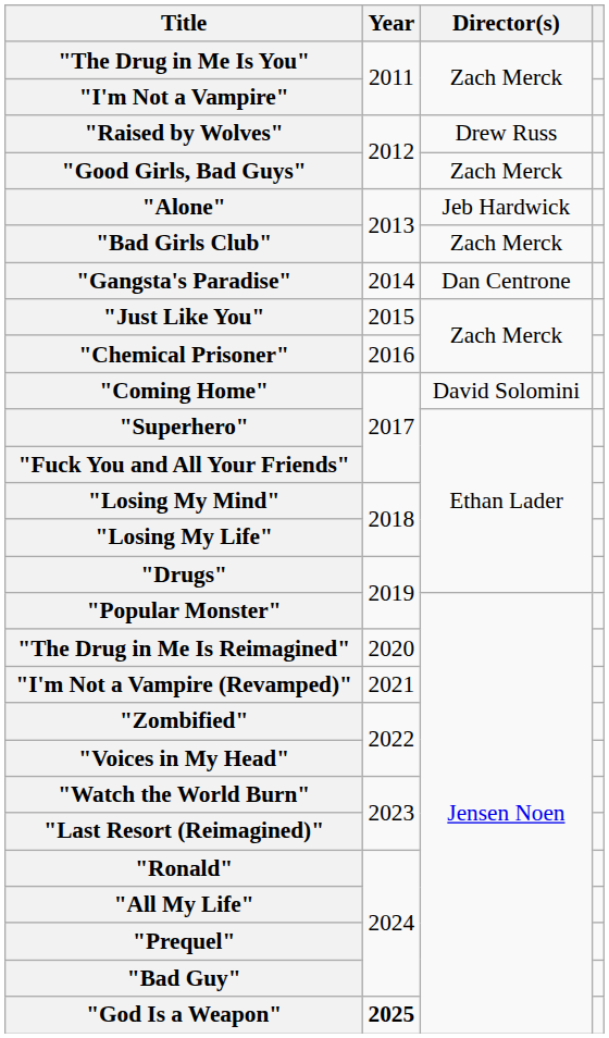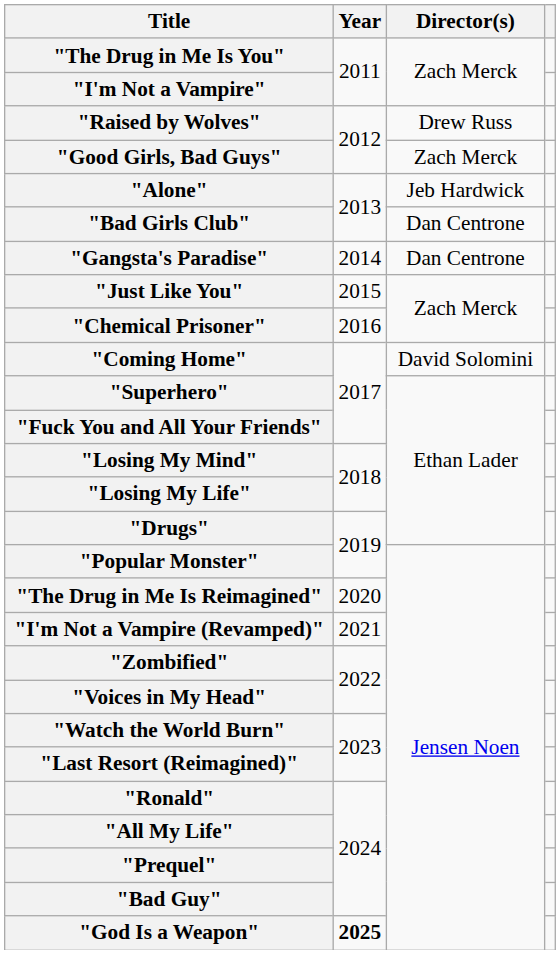 <table class="wikitable plainrowheaders" style="text-align:center;">
 <tr>
 <th scope="col" style="width:15em;">Title</th>
 <th scope="col">Year</th>
 <th scope="col" style="width:7em;">Director(s)</th>
 <th scope="col"></th>
 </tr>
 <tr>
 <th scope="row">"The Drug in Me Is You"</th>
 <td rowspan="2">2011</td>
 <td rowspan="2">Zach Merck</td>
 <td></td>
 </tr>
 <tr>
 <th scope="row">"I'm Not a Vampire"</th>
 <td></td>
 </tr>
 <tr>
 <th scope="row">"Raised by Wolves"</th>
 <td rowspan="2">2012</td>
 <td>Drew Russ</td>
 <td></td>
 </tr>
 <tr>
 <th scope="row">"Good Girls, Bad Guys"</th>
 <td>Zach Merck</td>
 <td></td>
 </tr>
 <tr>
 <th scope="row">"Alone"</th>
 <td rowspan="2">2013</td>
 <td>Jeb Hardwick</td>
 <td></td>
 </tr>
 <tr>
 <th scope="row">"Bad Girls Club"</th>
-<td>Zach Merck</td>
+<td>Dan Centrone</td>
 <td></td>
 </tr>
 <tr>
 <th scope="row">"Gangsta's Paradise"</th>
 <td>2014</td>
 <td>Dan Centrone</td>
 <td></td>
 </tr>
 <tr>
 <th scope="row">"Just Like You"</th>
 <td>2015</td>
 <td rowspan="2">Zach Merck</td>
 <td></td>
 </tr>
 <tr>
 <th scope="row">"Chemical Prisoner"</th>
 <td>2016</td>
 <td></td>
 </tr>
 <tr>
 <th scope="row">"Coming Home"</th>
 <td rowspan="3">2017</td>
 <td>David Solomini</td>
 <td></td>
 </tr>
 <tr>
 <th scope="row">"Superhero"</th>
 <td rowspan="5">Ethan Lader</td>
 <td></td>
 </tr>
 <tr>
 <th scope="row">"Fuck You and All Your Friends"</th>
 <td></td>
 </tr>
 <tr>
 <th scope="row">"Losing My Mind"</th>
 <td rowspan="2">2018</td>
 <td></td>
 </tr>
 <tr>
 <th scope="row">"Losing My Life"</th>
 <td></td>
 </tr>
 <tr>
 <th scope="row">"Drugs"</th>
 <td rowspan="2">2019</td>
 <td></td>
 </tr>
 <tr>
 <th scope="row">"Popular Monster"</th>
 <td rowspan="12"><a href='#'>Jensen Noen</a></td>
 <td></td>
 </tr>
 <tr>
 <th scope="row">"The Drug in Me Is Reimagined"</th>
 <td>2020</td>
 <td></td>
 </tr>
 <tr>
 <th scope="row">"I'm Not a Vampire (Revamped)"</th>
 <td>2021</td>
 <td></td>
 </tr>
 <tr>
 <th scope="row">"Zombified"</th>
 <td rowspan="2">2022</td>
 <td></td>
 </tr>
 <tr>
 <th scope="row">"Voices in My Head"</th>
 <td></td>
 </tr>
 <tr>
 <th scope="row">"Watch the World Burn"</th>
 <td rowspan="2">2023</td>
 <td></td>
 </tr>
 <tr>
 <th scope="row">"Last Resort (Reimagined)"</th>
 <td></td>
 </tr>
 <tr>
 <th scope="row">"Ronald"</th>
 <td rowspan="4">2024</td>
 <td></td>
 </tr>
 <tr>
 <th scope="row">"All My Life"</th>
 <td></td>
 </tr>
 <tr>
 <th scope="row">"Prequel"</th>
 <td></td>
 </tr>
 <tr>
 <th scope="row">"Bad Guy"</th>
 <td></td>
 </tr>
 <tr>
 <th scope="row">"God Is a Weapon"</th>
 <td><strong>2025</strong></td>
 <td></td>
 </tr>
 </table>
